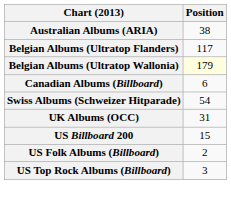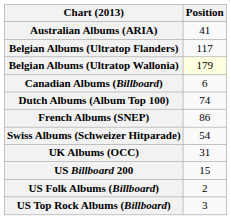 <table class="wikitable sortable plainrowheaders" style="text-align:center">
 <tr>
 <th scope="col">Chart (2013)</th>
 <th scope="col">Position</th>
 </tr>
 <tr>
 <th scope="row">Australian Albums (ARIA)</th>
-<td>38</td>
+<td>41</td>
 </tr>
 <tr>
 <th scope="row">Belgian Albums (Ultratop Flanders)</th>
 <td>117</td>
 </tr>
 <tr>
 <th scope="row">Belgian Albums (Ultratop Wallonia)</th>
 <td style="background: lightyellow;">179</td>
 </tr>
 <tr>
 <th scope="row">Canadian Albums (<em>Billboard</em>)</th>
 <td>6</td>
+</tr>
+<tr>
+<th scope="row">Dutch Albums (Album Top 100)</th>
+<td>74</td>
+</tr>
+<tr>
+<th scope="row">French Albums (SNEP)</th>
+<td>86</td>
 </tr>
 <tr>
 <th scope="row">Swiss Albums (Schweizer Hitparade)</th>
 <td>54</td>
 </tr>
 <tr>
 <th scope="row">UK Albums (OCC)</th>
 <td>31</td>
 </tr>
 <tr>
 <th scope="row">US <em>Billboard</em> 200</th>
 <td>15</td>
 </tr>
 <tr>
 <th scope="row">US Folk Albums (<em>Billboard</em>)</th>
 <td>2</td>
 </tr>
 <tr>
 <th scope="row">US Top Rock Albums (<em>Billboard</em>)</th>
 <td>3</td>
 </tr>
 </table>
